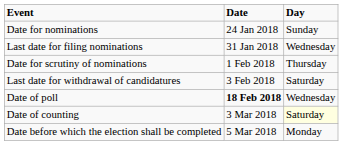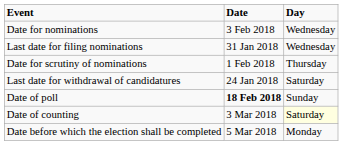 <table class="wikitable">
 <tr>
 <td><strong>Event</strong></td>
 <td><strong>Date</strong></td>
 <td><strong>Day</strong></td>
 </tr>
 <tr>
 <td>Date for nominations</td>
-<td>24 Jan 2018</td>
-<td>Sunday</td>
+<td>3 Feb 2018</td>
+<td>Wednesday</td>
 </tr>
 <tr>
 <td>Last date for filing nominations</td>
 <td>31 Jan 2018</td>
 <td>Wednesday</td>
 </tr>
 <tr>
 <td>Date for scrutiny of nominations</td>
 <td>1 Feb 2018</td>
 <td>Thursday</td>
 </tr>
 <tr>
 <td>Last date for withdrawal of candidatures</td>
-<td>3 Feb 2018</td>
+<td>24 Jan 2018</td>
 <td>Saturday</td>
 </tr>
 <tr>
 <td>Date of poll</td>
 <td><strong>18 Feb 2018</strong></td>
-<td>Wednesday</td>
+<td>Sunday</td>
 </tr>
 <tr>
 <td>Date of counting</td>
 <td>3 Mar 2018</td>
 <td style="background: lightyellow;">Saturday</td>
 </tr>
 <tr>
 <td>Date before which the election shall be completed</td>
 <td>5 Mar 2018</td>
 <td>Monday</td>
 </tr>
 </table>
